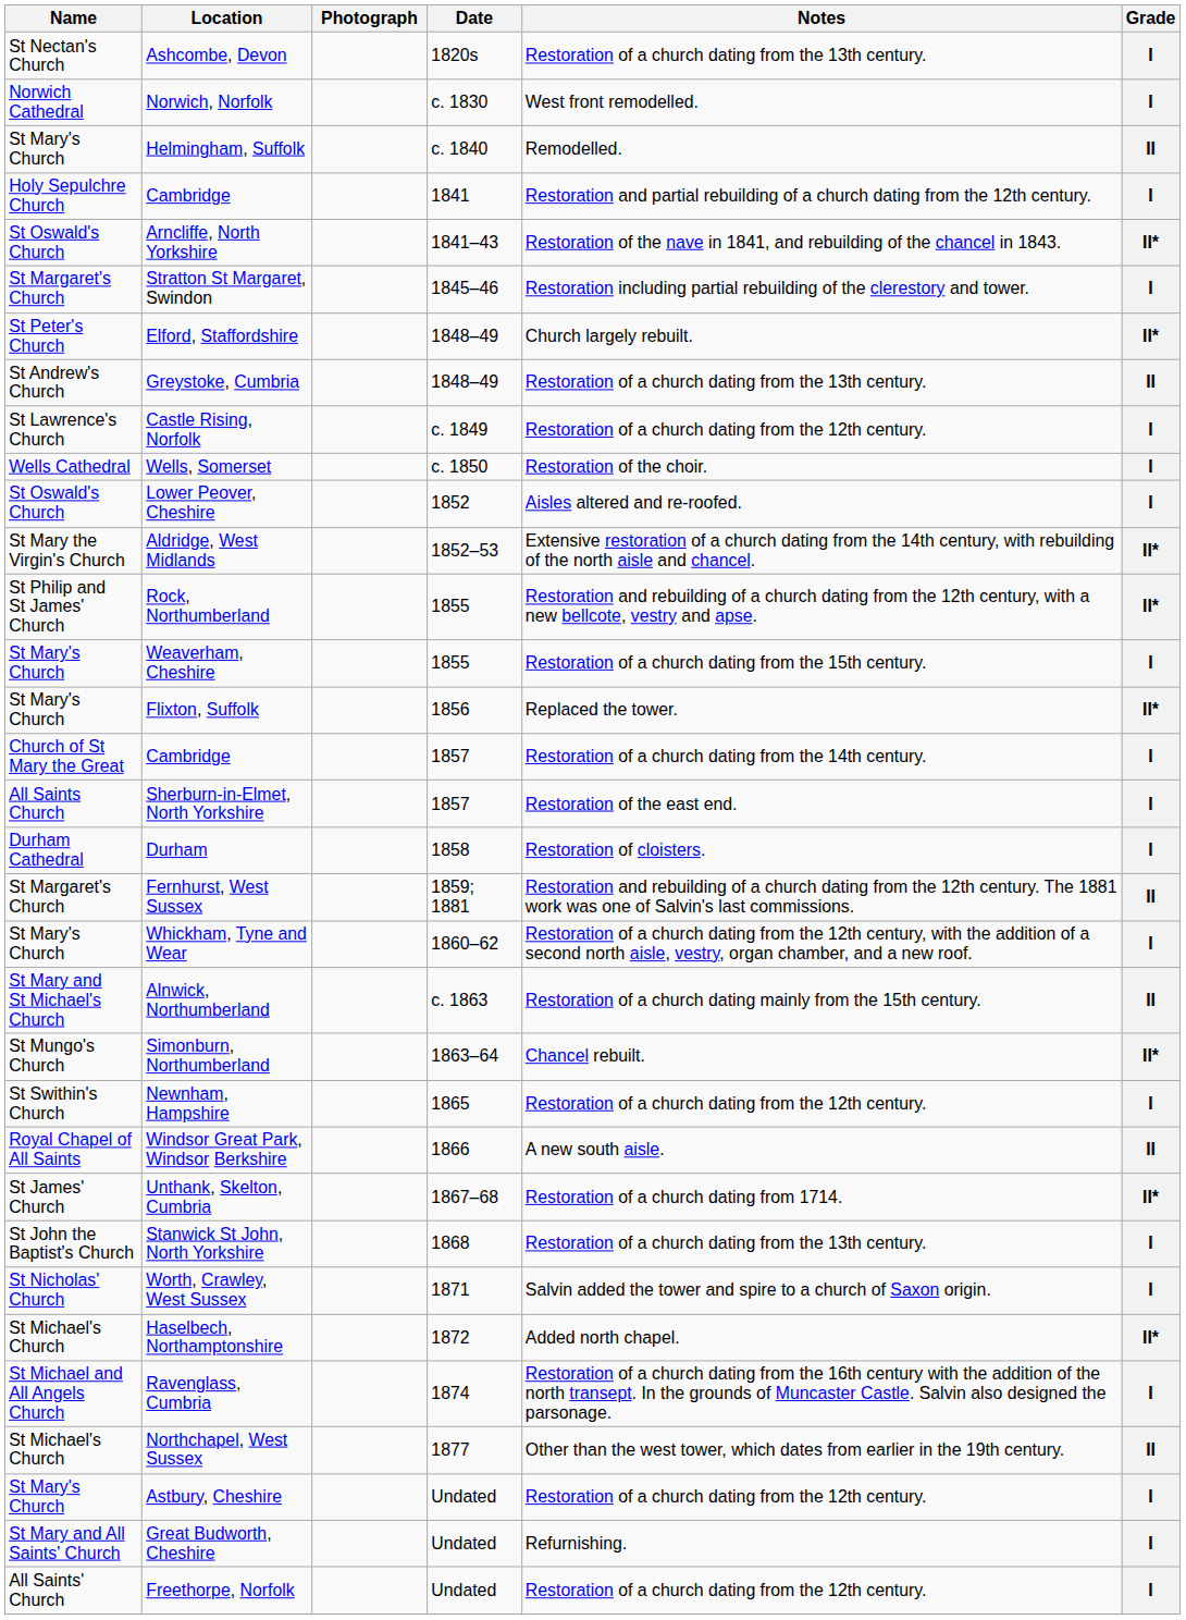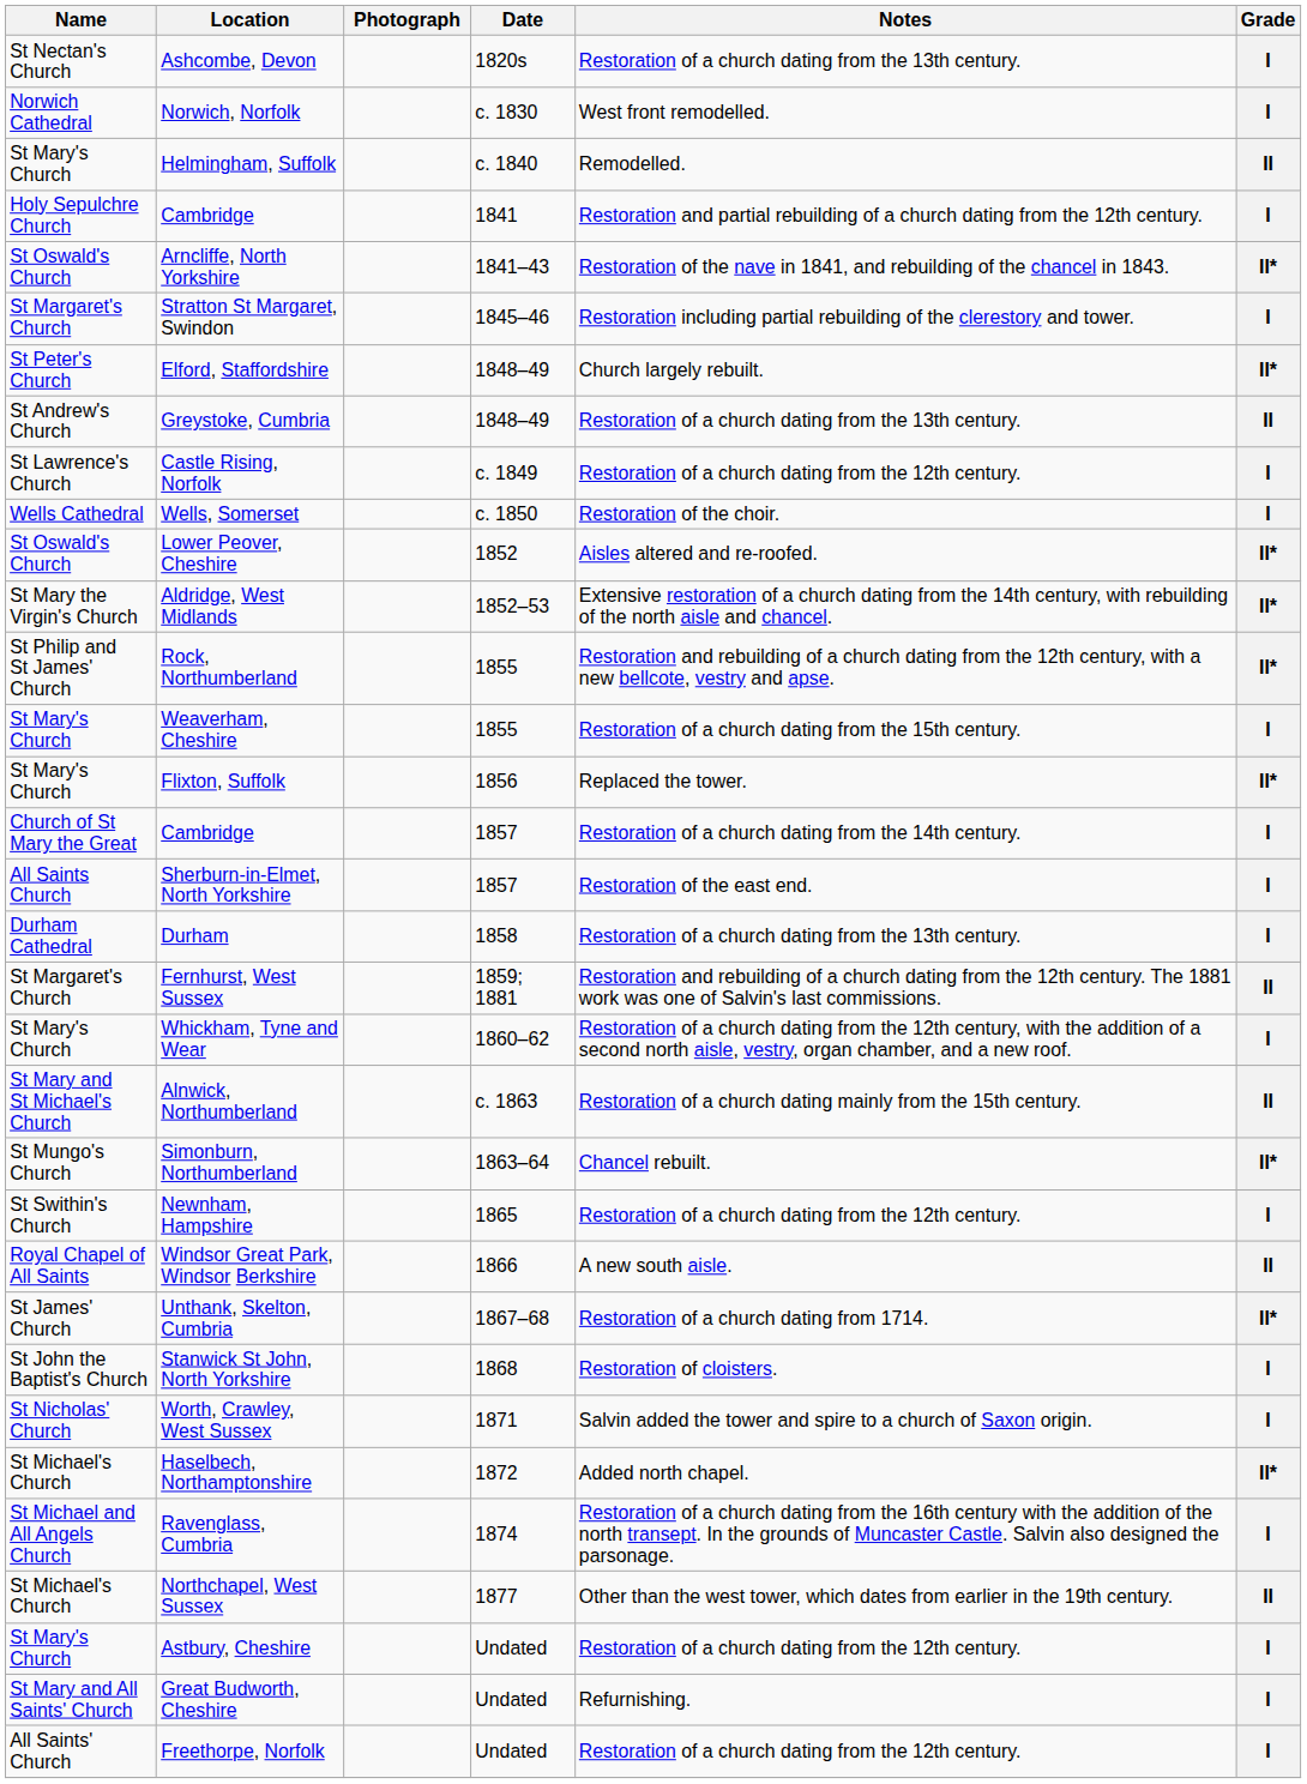 <table class="wikitable sortable">
 <tr>
 <th style="width:120px">Name</th>
 <th style="width:150px">Location</th>
 <th style="width:100px" class="unsortable">Photograph</th>
 <th style="width:80px">Date</th>
 <th style="width:550px" class="unsortable">Notes</th>
 <th style="width:24px">Grade</th>
 </tr>
 <tr>
 <td>St Nectan's Church</td>
 <td><a href='#'>Ashcombe</a>, <a href='#'>Devon</a><br><small></small></td>
 <td></td>
 <td>1820s</td>
 <td><a href='#'>Restoration</a> of a church dating from the 13th century.</td>
 <th>I</th>
 </tr>
 <tr>
 <td><a href='#'>Norwich Cathedral</a></td>
 <td><a href='#'>Norwich</a>, <a href='#'>Norfolk</a><br><small></small></td>
 <td></td>
 <td>c. 1830</td>
 <td>West front remodelled.</td>
 <th>I</th>
 </tr>
 <tr>
 <td>St Mary's Church</td>
 <td><a href='#'>Helmingham</a>, <a href='#'>Suffolk</a><br><small></small></td>
 <td></td>
 <td>c. 1840</td>
 <td>Remodelled.</td>
 <th>II</th>
 </tr>
 <tr>
 <td><a href='#'>Holy Sepulchre Church</a></td>
 <td><a href='#'>Cambridge</a><br><small></small></td>
 <td></td>
 <td>1841</td>
 <td><a href='#'>Restoration</a> and partial rebuilding of a church dating from the 12th century.</td>
 <th>I</th>
 </tr>
 <tr>
 <td><a href='#'>St Oswald's Church</a></td>
 <td><a href='#'>Arncliffe</a>, <a href='#'>North Yorkshire</a><br><small></small></td>
 <td></td>
 <td>1841–43</td>
 <td><a href='#'>Restoration</a> of the <a href='#'>nave</a> in 1841, and rebuilding of the <a href='#'>chancel</a> in 1843.</td>
 <th>II*</th>
 </tr>
 <tr>
 <td><a href='#'>St Margaret's Church</a></td>
 <td><a href='#'>Stratton St Margaret</a>, Swindon<small></small></td>
 <td></td>
 <td>1845–46</td>
 <td><a href='#'>Restoration</a> including partial rebuilding of the <a href='#'>clerestory</a> and tower.</td>
 <th>I</th>
 </tr>
 <tr>
 <td><a href='#'>St Peter's Church</a></td>
 <td><a href='#'>Elford</a>, <a href='#'>Staffordshire</a><br><small></small></td>
 <td></td>
 <td>1848–49</td>
 <td>Church largely rebuilt.</td>
 <th>II*</th>
 </tr>
 <tr>
 <td>St Andrew's Church</td>
 <td><a href='#'>Greystoke</a>, <a href='#'>Cumbria</a><br><small></small></td>
 <td></td>
 <td>1848–49</td>
 <td><a href='#'>Restoration</a> of a church dating from the 13th century.</td>
 <th>II</th>
 </tr>
 <tr>
 <td>St Lawrence's Church</td>
 <td><a href='#'>Castle Rising</a>, <a href='#'>Norfolk</a><br><small></small></td>
 <td></td>
 <td>c. 1849</td>
 <td><a href='#'>Restoration</a> of a church dating from the 12th century.</td>
 <th>I</th>
 </tr>
 <tr>
 <td><a href='#'>Wells Cathedral</a></td>
 <td><a href='#'>Wells</a>, <a href='#'>Somerset</a><br><small></small></td>
 <td></td>
 <td>c. 1850</td>
 <td><a href='#'>Restoration</a> of the choir.</td>
 <th>I</th>
 </tr>
 <tr>
 <td><a href='#'>St Oswald's Church</a></td>
 <td><a href='#'>Lower Peover</a>, <a href='#'>Cheshire</a><br><small></small></td>
 <td></td>
 <td>1852</td>
 <td><a href='#'>Aisles</a> altered and re-roofed.</td>
-<th>I</th>
+<th>II*</th>
 </tr>
 <tr>
 <td>St Mary the Virgin's Church</td>
 <td><a href='#'>Aldridge</a>, <a href='#'>West Midlands</a><br><small></small></td>
 <td></td>
 <td>1852–53</td>
 <td>Extensive <a href='#'>restoration</a> of a church dating from the 14th century, with rebuilding of the north <a href='#'>aisle</a> and <a href='#'>chancel</a>.</td>
 <th>II*</th>
 </tr>
 <tr>
 <td>St Philip and St James' Church</td>
 <td><a href='#'>Rock</a>, <a href='#'>Northumberland</a><br><small></small></td>
 <td></td>
 <td>1855</td>
 <td><a href='#'>Restoration</a> and rebuilding of a church dating from the 12th century, with a new <a href='#'>bellcote</a>, <a href='#'>vestry</a> and <a href='#'>apse</a>.</td>
 <th>II*</th>
 </tr>
 <tr>
 <td><a href='#'>St Mary's Church</a></td>
 <td><a href='#'>Weaverham</a>, <a href='#'>Cheshire</a><br><small></small></td>
 <td></td>
 <td>1855</td>
 <td><a href='#'>Restoration</a> of a church dating from the 15th century.</td>
 <th>I</th>
 </tr>
 <tr>
 <td>St Mary's Church</td>
 <td><a href='#'>Flixton</a>, <a href='#'>Suffolk</a><br><small></small></td>
 <td></td>
 <td>1856</td>
 <td>Replaced the tower.</td>
 <th>II*</th>
 </tr>
 <tr>
 <td><a href='#'>Church of St Mary the Great</a></td>
 <td><a href='#'>Cambridge</a><br><small></small></td>
 <td></td>
 <td>1857</td>
 <td><a href='#'>Restoration</a> of a church dating from the 14th century.</td>
 <th>I</th>
 </tr>
 <tr>
 <td><a href='#'>All Saints Church</a></td>
 <td><a href='#'>Sherburn-in-Elmet</a>,<br><a href='#'>North Yorkshire</a><br><small></small></td>
 <td></td>
 <td>1857</td>
 <td><a href='#'>Restoration</a> of the east end.</td>
 <th>I</th>
 </tr>
 <tr>
 <td><a href='#'>Durham Cathedral</a></td>
 <td><a href='#'>Durham</a><br><small></small></td>
 <td></td>
 <td>1858</td>
-<td><a href='#'>Restoration</a> of <a href='#'>cloisters</a>.</td>
+<td><a href='#'>Restoration</a> of a church dating from the 13th century.</td>
 <th>I</th>
 </tr>
 <tr>
 <td>St Margaret's Church</td>
 <td><a href='#'>Fernhurst</a>, <a href='#'>West Sussex</a><br><small></small></td>
 <td></td>
 <td>1859; 1881</td>
 <td><a href='#'>Restoration</a> and rebuilding of a church dating from the 12th century.  The 1881 work was one of Salvin's last commissions.</td>
 <th>II</th>
 </tr>
 <tr>
 <td>St Mary's Church</td>
 <td><a href='#'>Whickham</a>, <a href='#'>Tyne and Wear</a><br><small></small></td>
 <td></td>
 <td>1860–62</td>
 <td><a href='#'>Restoration</a> of a church dating from the 12th century, with the addition of a second north <a href='#'>aisle</a>, <a href='#'>vestry</a>, organ chamber, and a new roof.</td>
 <th>I</th>
 </tr>
 <tr>
 <td><a href='#'>St Mary and St Michael's Church</a></td>
 <td><a href='#'>Alnwick</a>, <a href='#'>Northumberland</a><br><small></small></td>
 <td></td>
 <td>c. 1863</td>
 <td><a href='#'>Restoration</a> of a church dating mainly from the 15th century.</td>
 <th>II</th>
 </tr>
 <tr>
 <td>St Mungo's Church</td>
 <td><a href='#'>Simonburn</a>, <a href='#'>Northumberland</a><br><small></small></td>
 <td></td>
 <td>1863–64</td>
 <td><a href='#'>Chancel</a> rebuilt.</td>
 <th>II*</th>
 </tr>
 <tr>
 <td>St Swithin's Church</td>
 <td><a href='#'>Newnham</a>, <a href='#'>Hampshire</a><br><small></small></td>
 <td></td>
 <td>1865</td>
 <td><a href='#'>Restoration</a> of a church dating from the 12th century.</td>
 <th>I</th>
 </tr>
 <tr>
 <td><a href='#'>Royal Chapel of All Saints</a></td>
 <td><a href='#'>Windsor Great Park</a>, <a href='#'>Windsor</a> <a href='#'>Berkshire</a><br><small></small></td>
 <td></td>
 <td>1866</td>
 <td>A new south <a href='#'>aisle</a>.</td>
 <th>II</th>
 </tr>
 <tr>
 <td>St James' Church</td>
 <td><a href='#'>Unthank</a>, <a href='#'>Skelton</a>, <a href='#'>Cumbria</a><br><small></small></td>
 <td></td>
 <td>1867–68</td>
 <td><a href='#'>Restoration</a> of a church dating from 1714.</td>
 <th>II*</th>
 </tr>
 <tr>
 <td>St John the Baptist's Church</td>
 <td><a href='#'>Stanwick St John</a>,<br><a href='#'>North Yorkshire</a><br><small></small></td>
 <td></td>
 <td>1868</td>
-<td><a href='#'>Restoration</a> of a church dating from the 13th century.</td>
+<td><a href='#'>Restoration</a> of <a href='#'>cloisters</a>.</td>
 <th>I</th>
 </tr>
 <tr>
 <td><a href='#'>St Nicholas' Church</a></td>
 <td><a href='#'>Worth</a>, <a href='#'>Crawley</a>,<br><a href='#'>West Sussex</a><br><small></small></td>
 <td></td>
 <td>1871</td>
 <td>Salvin added the tower and spire to a church of <a href='#'>Saxon</a> origin.</td>
 <th>I</th>
 </tr>
 <tr>
 <td>St Michael's Church</td>
 <td><a href='#'>Haselbech</a>, <a href='#'>Northamptonshire</a><br><small></small></td>
 <td></td>
 <td>1872</td>
 <td>Added north chapel.</td>
 <th>II*</th>
 </tr>
 <tr>
 <td><a href='#'>St Michael and All Angels Church</a></td>
 <td><a href='#'>Ravenglass</a>, <a href='#'>Cumbria</a><br><small></small></td>
 <td></td>
 <td>1874</td>
 <td><a href='#'>Restoration</a> of a church dating from the 16th century with the addition of the north <a href='#'>transept</a>.  In the grounds of <a href='#'>Muncaster Castle</a>. Salvin also designed the parsonage.</td>
 <th>I</th>
 </tr>
 <tr>
 <td>St Michael's Church</td>
 <td><a href='#'>Northchapel</a>, <a href='#'>West Sussex</a><br><small></small></td>
 <td></td>
 <td>1877</td>
 <td>Other than the west tower, which dates from earlier in the 19th century.</td>
 <th>II</th>
 </tr>
 <tr>
 <td><a href='#'>St Mary's Church</a></td>
 <td><a href='#'>Astbury</a>, <a href='#'>Cheshire</a><br><small></small></td>
 <td></td>
 <td>Undated</td>
 <td><a href='#'>Restoration</a> of a church dating from the 12th century.</td>
 <th>I</th>
 </tr>
 <tr>
 <td><a href='#'>St Mary and All Saints' Church</a></td>
 <td><a href='#'>Great Budworth</a>, <a href='#'>Cheshire</a><br><small></small></td>
 <td></td>
 <td>Undated</td>
 <td>Refurnishing.</td>
 <th>I</th>
 </tr>
 <tr>
 <td>All Saints' Church</td>
 <td><a href='#'>Freethorpe</a>, <a href='#'>Norfolk</a><br><small></small></td>
 <td></td>
 <td>Undated</td>
 <td><a href='#'>Restoration</a> of a church dating from the 12th century.</td>
 <th>I</th>
 </tr>
 <tr>
 </tr>
 </table>
